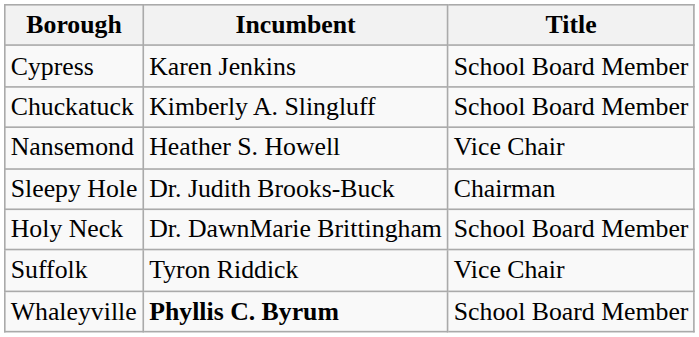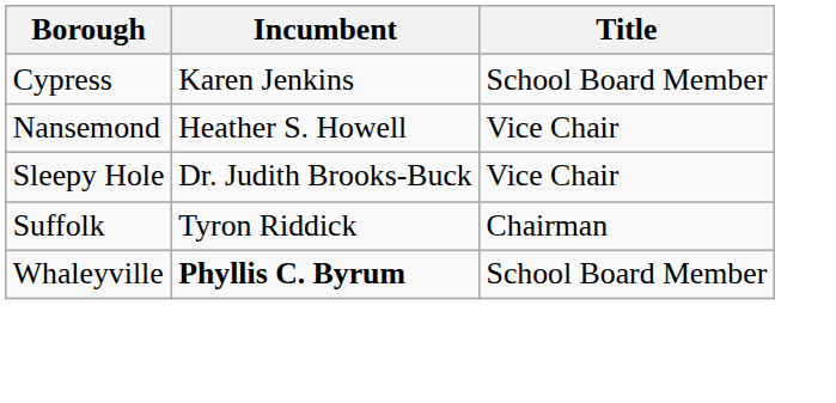 <table class="wikitable">
 <tr>
 <th>Borough</th>
 <th>Incumbent</th>
 <th>Title</th>
 </tr>
 <tr>
 <td>Cypress</td>
 <td>Karen Jenkins</td>
 <td>School Board Member</td>
 </tr>
 <tr>
-<td>Chuckatuck</td>
-<td>Kimberly A. Slingluff</td>
-<td>School Board Member</td>
-</tr>
-<tr>
 <td>Nansemond</td>
 <td>Heather S. Howell</td>
 <td>Vice Chair</td>
 </tr>
 <tr>
 <td>Sleepy Hole</td>
 <td>Dr. Judith Brooks-Buck</td>
-<td>Chairman</td>
-</tr>
-<tr>
-<td>Holy Neck</td>
-<td>Dr. DawnMarie Brittingham</td>
-<td>School Board Member</td>
+<td>Vice Chair</td>
 </tr>
 <tr>
 <td>Suffolk</td>
 <td>Tyron Riddick</td>
-<td>Vice Chair</td>
+<td>Chairman</td>
 </tr>
 <tr>
 <td>Whaleyville</td>
 <td><strong>Phyllis C. Byrum</strong></td>
 <td>School Board Member</td>
 </tr>
 </table>
